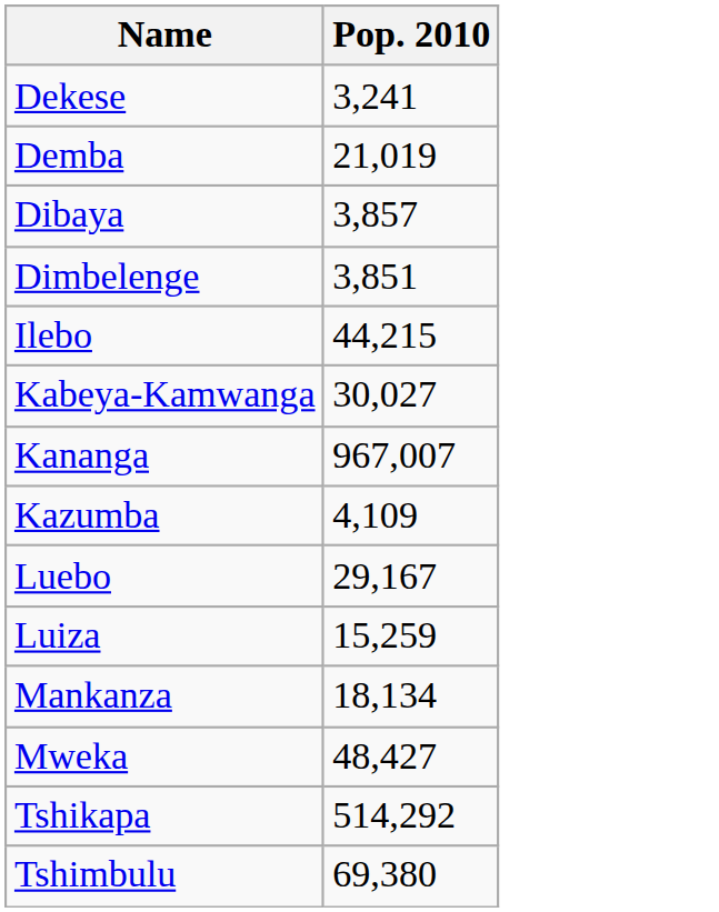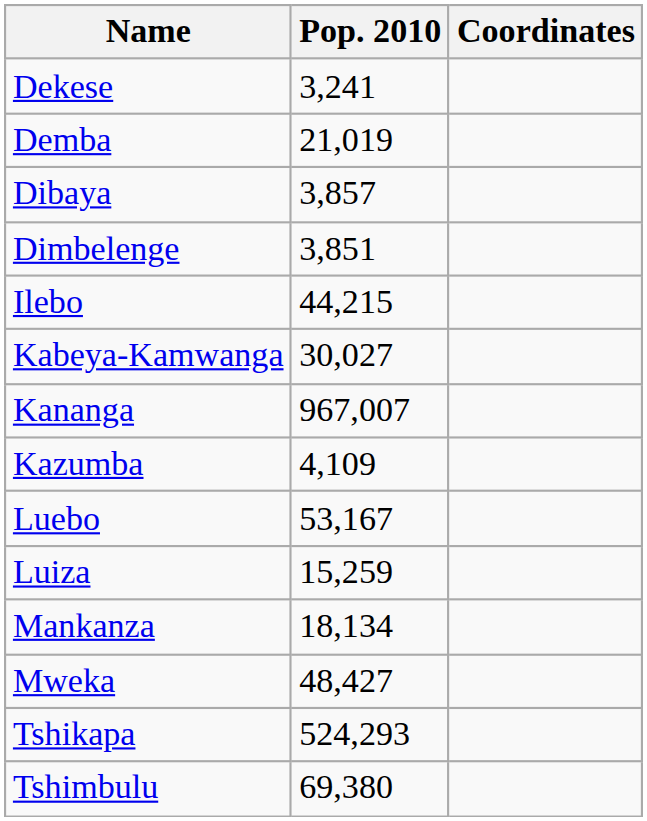 <table class="wikitable sortable">
 <tr>
 <th>Name</th>
 <th>Pop. 2010</th>
+<th>Coordinates</th>
 </tr>
 <tr>
 <td><a href='#'>Dekese</a></td>
 <td>3,241</td>
+<td></td>
 </tr>
 <tr>
 <td><a href='#'>Demba</a></td>
 <td>21,019</td>
+<td></td>
 </tr>
 <tr>
 <td><a href='#'>Dibaya</a></td>
 <td>3,857</td>
+<td></td>
 </tr>
 <tr>
 <td><a href='#'>Dimbelenge</a></td>
 <td>3,851</td>
+<td></td>
 </tr>
 <tr>
 <td><a href='#'>Ilebo</a></td>
 <td>44,215</td>
+<td></td>
 </tr>
 <tr>
 <td><a href='#'>Kabeya-Kamwanga</a></td>
 <td>30,027</td>
+<td></td>
 </tr>
 <tr>
 <td><a href='#'>Kananga</a></td>
 <td>967,007</td>
+<td></td>
 </tr>
 <tr>
 <td><a href='#'>Kazumba</a></td>
 <td>4,109</td>
+<td></td>
 </tr>
 <tr>
 <td><a href='#'>Luebo</a></td>
-<td>29,167</td>
+<td>53,167</td>
+<td></td>
 </tr>
 <tr>
 <td><a href='#'>Luiza</a></td>
 <td>15,259</td>
+<td></td>
 </tr>
 <tr>
 <td><a href='#'>Mankanza</a></td>
 <td>18,134</td>
+<td></td>
 </tr>
 <tr>
 <td><a href='#'>Mweka</a></td>
 <td>48,427</td>
+<td></td>
 </tr>
 <tr>
 <td><a href='#'>Tshikapa</a></td>
-<td>514,292</td>
+<td>524,293</td>
+<td></td>
 </tr>
 <tr>
 <td><a href='#'>Tshimbulu</a></td>
 <td>69,380</td>
+<td></td>
 </tr>
 </table>
